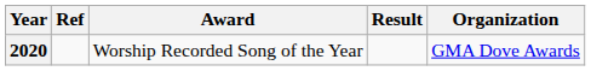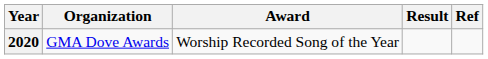 <table class="wikitable plainrowheaders">
 <tr>
 <th>Year</th>
-<th>Ref</th>
+<th>Organization</th>
 <th>Award</th>
 <th>Result</th>
-<th>Organization</th>
+<th>Ref</th>
 </tr>
 <tr>
 <th scope="row">2020</th>
-<td></td>
+<td><a href='#'>GMA Dove Awards</a></td>
 <td>Worship Recorded Song of the Year</td>
 <td></td>
-<td><a href='#'>GMA Dove Awards</a></td>
+<td></td>
 </tr>
 </table>
